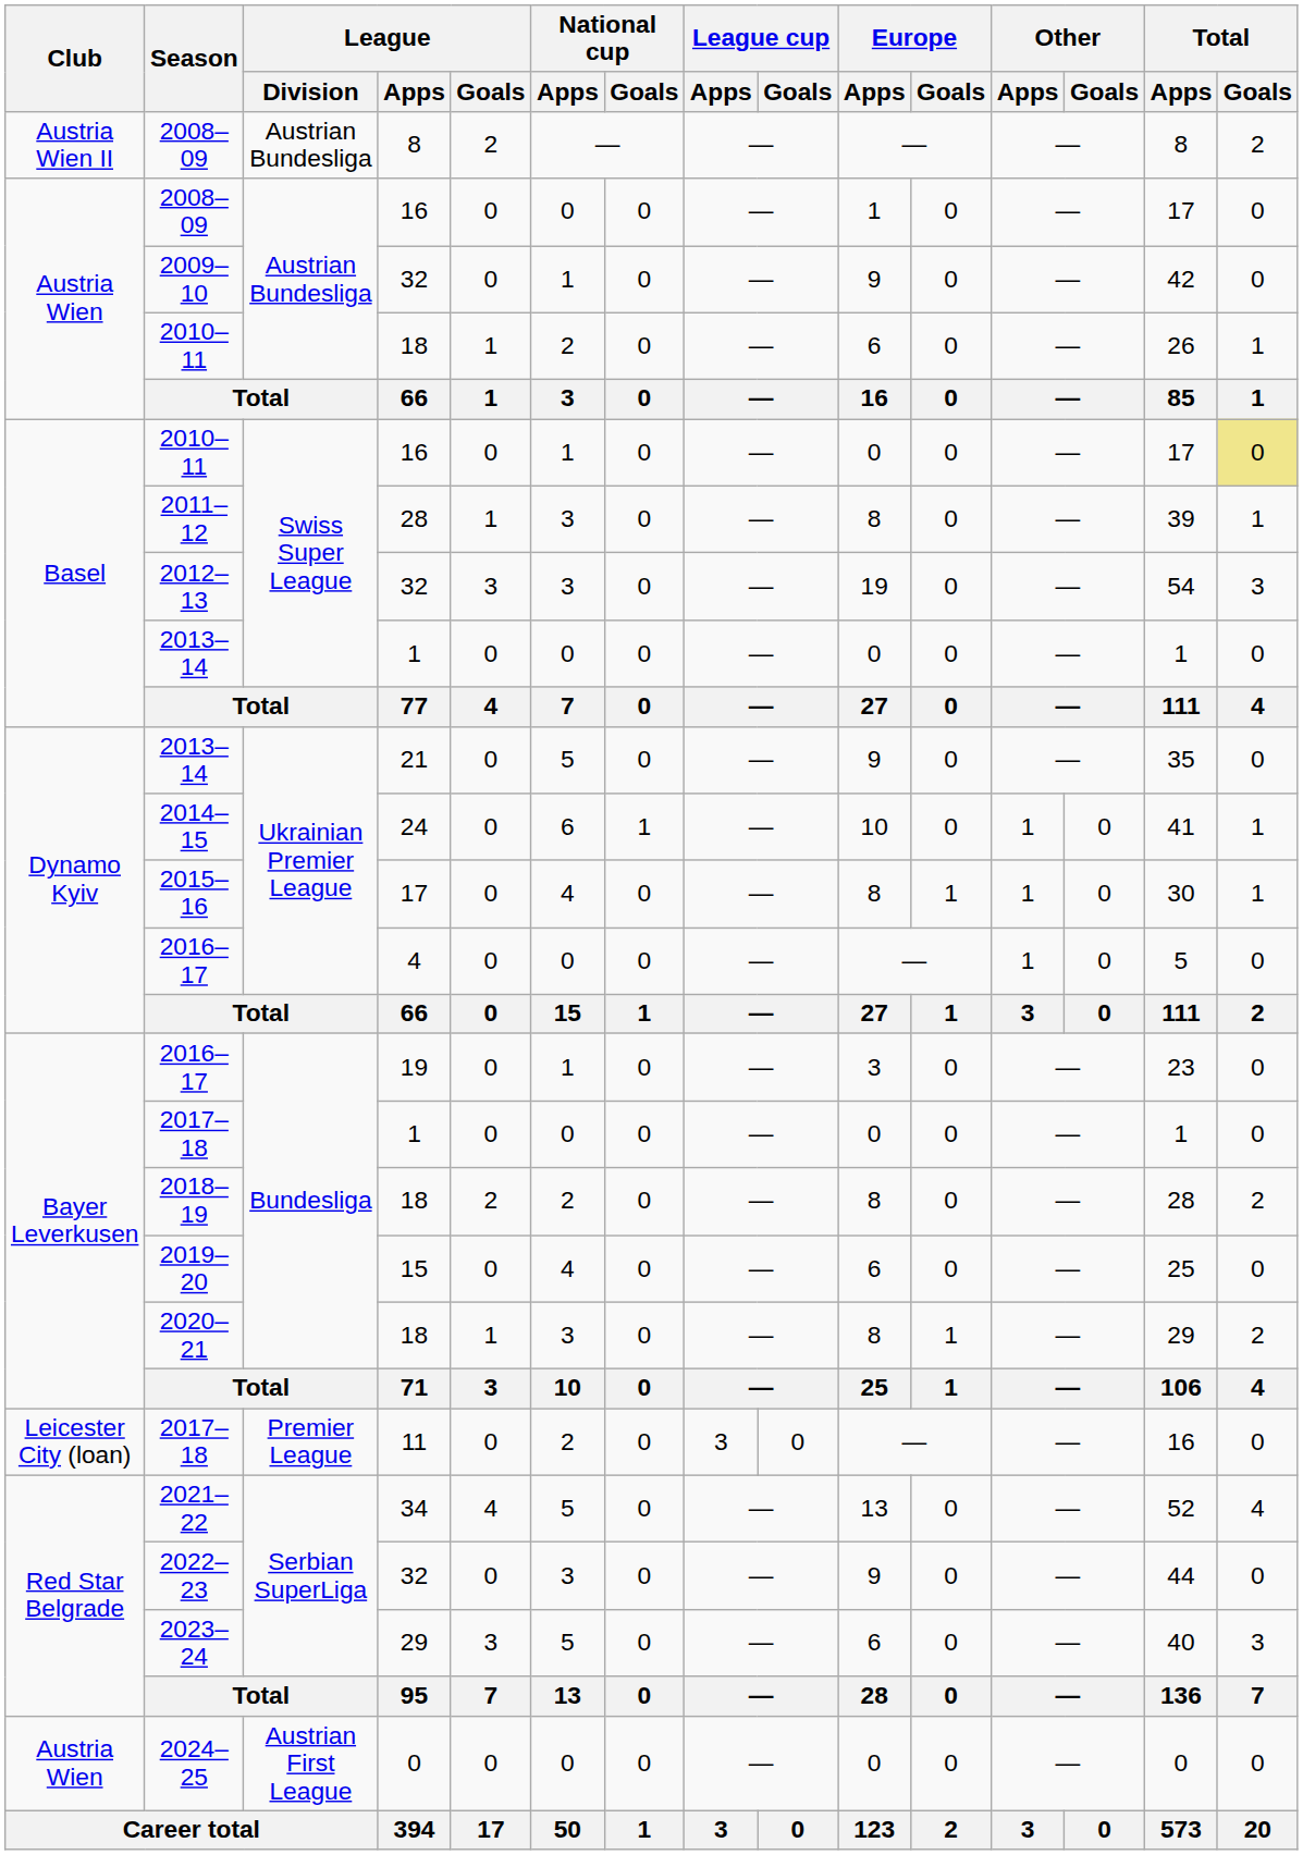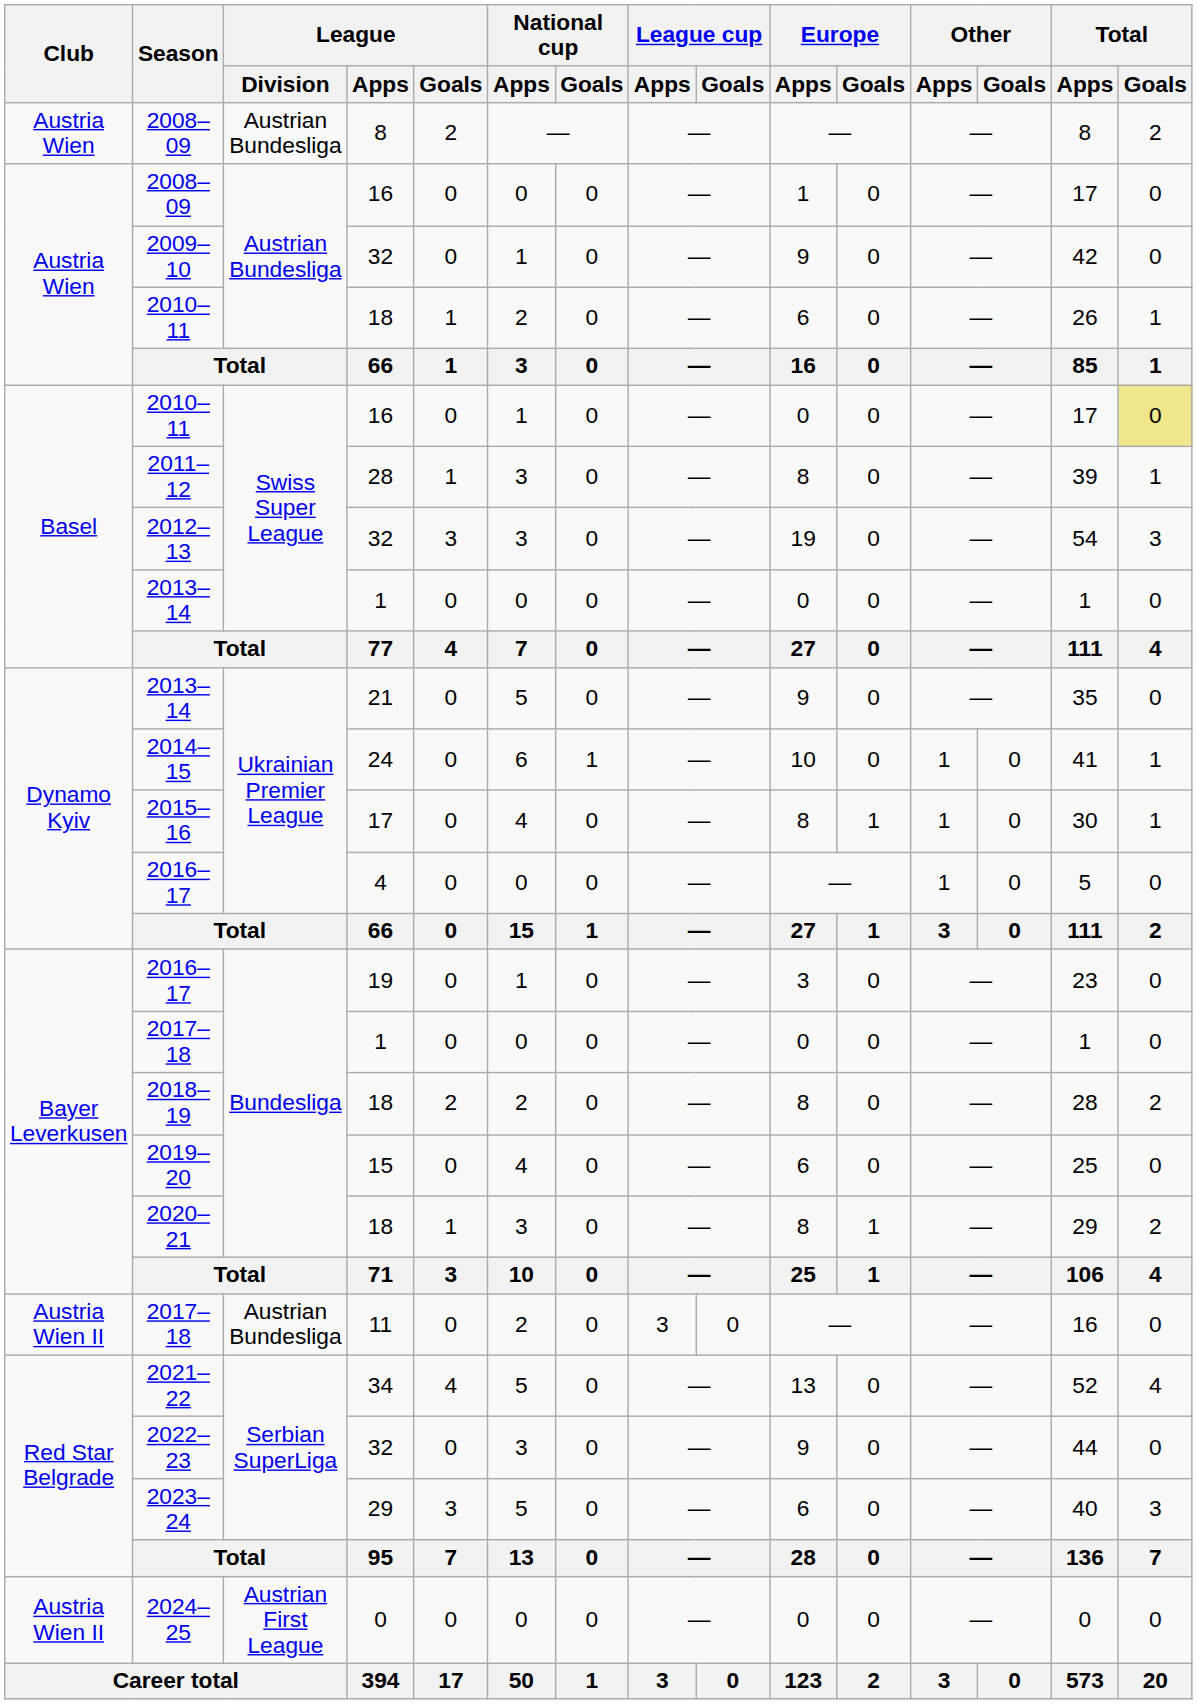 <table class="wikitable" style="text-align:center">
 <tr>
 <th rowspan="2">Club</th>
 <th rowspan="2">Season</th>
 <th colspan="3">League</th>
 <th colspan="2">National cup</th>
 <th colspan="2"><a href='#'>League cup</a></th>
 <th colspan="2"><a href='#'>Europe</a></th>
 <th colspan="2">Other</th>
 <th colspan="2">Total</th>
 </tr>
 <tr>
 <th>Division</th>
 <th>Apps</th>
 <th>Goals</th>
 <th>Apps</th>
 <th>Goals</th>
 <th>Apps</th>
 <th>Goals</th>
 <th>Apps</th>
 <th>Goals</th>
 <th>Apps</th>
 <th>Goals</th>
 <th>Apps</th>
 <th>Goals</th>
 </tr>
 <tr>
-<td><a href='#'>Austria Wien II</a></td>
+<td><a href='#'>Austria Wien</a></td>
 <td><a href='#'>2008–09</a></td>
 <td>Austrian Bundesliga</td>
 <td>8</td>
 <td>2</td>
 <td colspan="2">—</td>
 <td colspan="2">—</td>
 <td colspan="2">—</td>
 <td colspan="2">—</td>
 <td>8</td>
 <td>2</td>
 </tr>
 <tr>
 <td rowspan="4"><a href='#'>Austria Wien</a></td>
 <td><a href='#'>2008–09</a></td>
 <td rowspan="3"><a href='#'>Austrian Bundesliga</a></td>
 <td>16</td>
 <td>0</td>
 <td>0</td>
 <td>0</td>
 <td colspan="2">—</td>
 <td>1</td>
 <td>0</td>
 <td colspan="2">—</td>
 <td>17</td>
 <td>0</td>
 </tr>
 <tr>
 <td><a href='#'>2009–10</a></td>
 <td>32</td>
 <td>0</td>
 <td>1</td>
 <td>0</td>
 <td colspan="2">—</td>
 <td>9</td>
 <td>0</td>
 <td colspan="2">—</td>
 <td>42</td>
 <td>0</td>
 </tr>
 <tr>
 <td><a href='#'>2010–11</a></td>
 <td>18</td>
 <td>1</td>
 <td>2</td>
 <td>0</td>
 <td colspan="2">—</td>
 <td>6</td>
 <td>0</td>
 <td colspan="2">—</td>
 <td>26</td>
 <td>1</td>
 </tr>
 <tr>
 <th colspan="2">Total</th>
 <th>66</th>
 <th>1</th>
 <th>3</th>
 <th>0</th>
 <th colspan="2">—</th>
 <th>16</th>
 <th>0</th>
 <th colspan="2">—</th>
 <th>85</th>
 <th>1</th>
 </tr>
 <tr>
 <td rowspan="5"><a href='#'>Basel</a></td>
 <td><a href='#'>2010–11</a></td>
 <td rowspan="4"><a href='#'>Swiss Super League</a></td>
 <td>16</td>
 <td>0</td>
 <td>1</td>
 <td>0</td>
 <td colspan="2">—</td>
 <td>0</td>
 <td>0</td>
 <td colspan="2">—</td>
 <td>17</td>
 <td style="background: khaki;">0</td>
 </tr>
 <tr>
 <td><a href='#'>2011–12</a></td>
 <td>28</td>
 <td>1</td>
 <td>3</td>
 <td>0</td>
 <td colspan="2">—</td>
 <td>8</td>
 <td>0</td>
 <td colspan="2">—</td>
 <td>39</td>
 <td>1</td>
 </tr>
 <tr>
 <td><a href='#'>2012–13</a></td>
 <td>32</td>
 <td>3</td>
 <td>3</td>
 <td>0</td>
 <td colspan="2">—</td>
 <td>19</td>
 <td>0</td>
 <td colspan="2">—</td>
 <td>54</td>
 <td>3</td>
 </tr>
 <tr>
 <td><a href='#'>2013–14</a></td>
 <td>1</td>
 <td>0</td>
 <td>0</td>
 <td>0</td>
 <td colspan="2">—</td>
 <td>0</td>
 <td>0</td>
 <td colspan="2">—</td>
 <td>1</td>
 <td>0</td>
 </tr>
 <tr>
 <th colspan="2">Total</th>
 <th>77</th>
 <th>4</th>
 <th>7</th>
 <th>0</th>
 <th colspan="2">—</th>
 <th>27</th>
 <th>0</th>
 <th colspan="2">—</th>
 <th>111</th>
 <th>4</th>
 </tr>
 <tr>
 <td rowspan="5"><a href='#'>Dynamo Kyiv</a></td>
 <td><a href='#'>2013–14</a></td>
 <td rowspan="4"><a href='#'>Ukrainian Premier League</a></td>
 <td>21</td>
 <td>0</td>
 <td>5</td>
 <td>0</td>
 <td colspan="2">—</td>
 <td>9</td>
 <td>0</td>
 <td colspan="2">—</td>
 <td>35</td>
 <td>0</td>
 </tr>
 <tr>
 <td><a href='#'>2014–15</a></td>
 <td>24</td>
 <td>0</td>
 <td>6</td>
 <td>1</td>
 <td colspan="2">—</td>
 <td>10</td>
 <td>0</td>
 <td>1</td>
 <td>0</td>
 <td>41</td>
 <td>1</td>
 </tr>
 <tr>
 <td><a href='#'>2015–16</a></td>
 <td>17</td>
 <td>0</td>
 <td>4</td>
 <td>0</td>
 <td colspan="2">—</td>
 <td>8</td>
 <td>1</td>
 <td>1</td>
 <td>0</td>
 <td>30</td>
 <td>1</td>
 </tr>
 <tr>
 <td><a href='#'>2016–17</a></td>
 <td>4</td>
 <td>0</td>
 <td>0</td>
 <td>0</td>
 <td colspan="2">—</td>
 <td colspan="2">—</td>
 <td>1</td>
 <td>0</td>
 <td>5</td>
 <td>0</td>
 </tr>
 <tr>
 <th colspan="2">Total</th>
 <th>66</th>
 <th>0</th>
 <th>15</th>
 <th>1</th>
 <th colspan="2">—</th>
 <th>27</th>
 <th>1</th>
 <th>3</th>
 <th>0</th>
 <th>111</th>
 <th>2</th>
 </tr>
 <tr>
 <td rowspan="6"><a href='#'>Bayer Leverkusen</a></td>
 <td><a href='#'>2016–17</a></td>
 <td rowspan="5"><a href='#'>Bundesliga</a></td>
 <td>19</td>
 <td>0</td>
 <td>1</td>
 <td>0</td>
 <td colspan="2">—</td>
 <td>3</td>
 <td>0</td>
 <td colspan="2">—</td>
 <td>23</td>
 <td>0</td>
 </tr>
 <tr>
 <td><a href='#'>2017–18</a></td>
 <td>1</td>
 <td>0</td>
 <td>0</td>
 <td>0</td>
 <td colspan="2">—</td>
 <td>0</td>
 <td>0</td>
 <td colspan="2">—</td>
 <td>1</td>
 <td>0</td>
 </tr>
 <tr>
 <td><a href='#'>2018–19</a></td>
 <td>18</td>
 <td>2</td>
 <td>2</td>
 <td>0</td>
 <td colspan="2">—</td>
 <td>8</td>
 <td>0</td>
 <td colspan="2">—</td>
 <td>28</td>
 <td>2</td>
 </tr>
 <tr>
 <td><a href='#'>2019–20</a></td>
 <td>15</td>
 <td>0</td>
 <td>4</td>
 <td>0</td>
 <td colspan="2">—</td>
 <td>6</td>
 <td>0</td>
 <td colspan="2">—</td>
 <td>25</td>
 <td>0</td>
 </tr>
 <tr>
 <td><a href='#'>2020–21</a></td>
 <td>18</td>
 <td>1</td>
 <td>3</td>
 <td>0</td>
 <td colspan="2">—</td>
 <td>8</td>
 <td>1</td>
 <td colspan="2">—</td>
 <td>29</td>
 <td>2</td>
 </tr>
 <tr>
 <th colspan="2">Total</th>
 <th>71</th>
 <th>3</th>
 <th>10</th>
 <th>0</th>
 <th colspan="2">—</th>
 <th>25</th>
 <th>1</th>
 <th colspan="2">—</th>
 <th>106</th>
 <th>4</th>
 </tr>
 <tr>
-<td><a href='#'>Leicester City</a> (loan)</td>
+<td><a href='#'>Austria Wien II</a></td>
 <td><a href='#'>2017–18</a></td>
-<td><a href='#'>Premier League</a></td>
+<td>Austrian Bundesliga</td>
 <td>11</td>
 <td>0</td>
 <td>2</td>
 <td>0</td>
 <td>3</td>
 <td>0</td>
 <td colspan="2">—</td>
 <td colspan="2">—</td>
 <td>16</td>
 <td>0</td>
 </tr>
 <tr>
 <td rowspan='4'><a href='#'>Red Star Belgrade</a></td>
 <td><a href='#'>2021–22</a></td>
 <td rowspan="3"><a href='#'>Serbian SuperLiga</a></td>
 <td>34</td>
 <td>4</td>
 <td>5</td>
 <td>0</td>
 <td colspan="2">—</td>
 <td>13</td>
 <td>0</td>
 <td colspan="2">—</td>
 <td>52</td>
 <td>4</td>
 </tr>
 <tr>
 <td><a href='#'>2022–23</a></td>
 <td>32</td>
 <td>0</td>
 <td>3</td>
 <td>0</td>
 <td colspan="2">—</td>
 <td>9</td>
 <td>0</td>
 <td colspan="2">—</td>
 <td>44</td>
 <td>0</td>
 </tr>
 <tr>
 <td><a href='#'>2023–24</a></td>
 <td>29</td>
 <td>3</td>
 <td>5</td>
 <td>0</td>
 <td colspan="2">—</td>
 <td>6</td>
 <td>0</td>
 <td colspan="2">—</td>
 <td>40</td>
 <td>3</td>
 </tr>
 <tr>
 <th colspan="2">Total</th>
 <th>95</th>
 <th>7</th>
 <th>13</th>
 <th>0</th>
 <th colspan="2">—</th>
 <th>28</th>
 <th>0</th>
 <th colspan="2">—</th>
 <th>136</th>
 <th>7</th>
 </tr>
 <tr>
-<td><a href='#'>Austria Wien</a></td>
+<td><a href='#'>Austria Wien II</a></td>
 <td><a href='#'>2024–25</a></td>
 <td><a href='#'>Austrian First League</a></td>
 <td>0</td>
 <td>0</td>
 <td>0</td>
 <td>0</td>
 <td colspan="2">—</td>
 <td>0</td>
 <td>0</td>
 <td colspan="2">—</td>
 <td>0</td>
 <td>0</td>
 </tr>
 <tr>
 <th colspan="3">Career total</th>
 <th>394</th>
 <th>17</th>
 <th>50</th>
 <th>1</th>
 <th>3</th>
 <th>0</th>
 <th>123</th>
 <th>2</th>
 <th>3</th>
 <th>0</th>
 <th>573</th>
 <th>20</th>
 </tr>
 </table>
